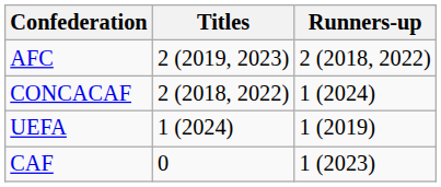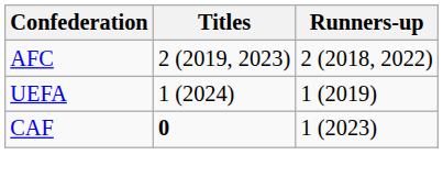 <table class="wikitable sortable">
 <tr>
 <th>Confederation</th>
 <th>Titles</th>
 <th>Runners-up</th>
 </tr>
 <tr>
 <td><a href='#'>AFC</a></td>
 <td>2 (2019, 2023)</td>
 <td>2 (2018, 2022)</td>
 </tr>
 <tr>
-<td><a href='#'>CONCACAF</a></td>
-<td>2 (2018, 2022)</td>
-<td>1 (2024)</td>
-</tr>
-<tr>
 <td><a href='#'>UEFA</a></td>
 <td>1 (2024)</td>
 <td>1 (2019)</td>
 </tr>
 <tr>
 <td><a href='#'>CAF</a></td>
-<td>0</td>
+<td><strong>0</strong></td>
 <td>1 (2023)</td>
 </tr>
 </table>
